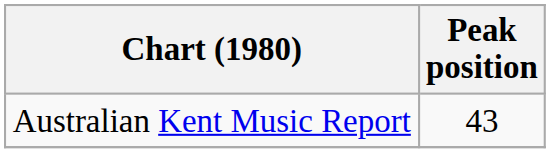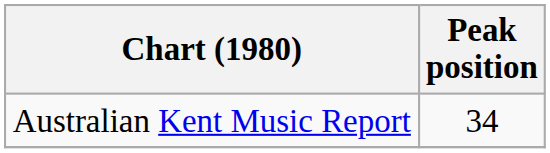 <table class="wikitable sortable">
 <tr>
 <th>Chart (1980)</th>
 <th>Peak<br>position</th>
 </tr>
 <tr>
 <td>Australian <a href='#'>Kent Music Report</a></td>
-<td style="text-align:center;">43</td>
+<td style="text-align:center;">34</td>
 </tr>
 <tr>
 </tr>
 </table>
